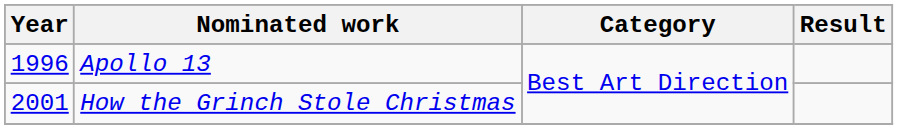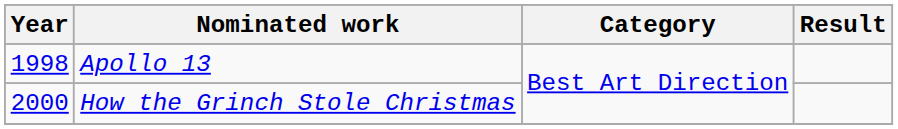 <table class="wikitable sortable">
 <tr>
 <th>Year</th>
 <th>Nominated work</th>
 <th>Category</th>
 <th>Result</th>
 </tr>
 <tr>
-<td><a href='#'>1996</a></td>
+<td><a href='#'>1998</a></td>
 <td><em><a href='#'>Apollo 13</a></em></td>
 <td rowspan="2"><a href='#'>Best Art Direction</a></td>
 <td></td>
 </tr>
 <tr>
-<td><a href='#'>2001</a></td>
+<td><a href='#'>2000</a></td>
 <td><em><a href='#'>How the Grinch Stole Christmas</a></em></td>
 <td></td>
 </tr>
 <tr>
 </tr>
 </table>
